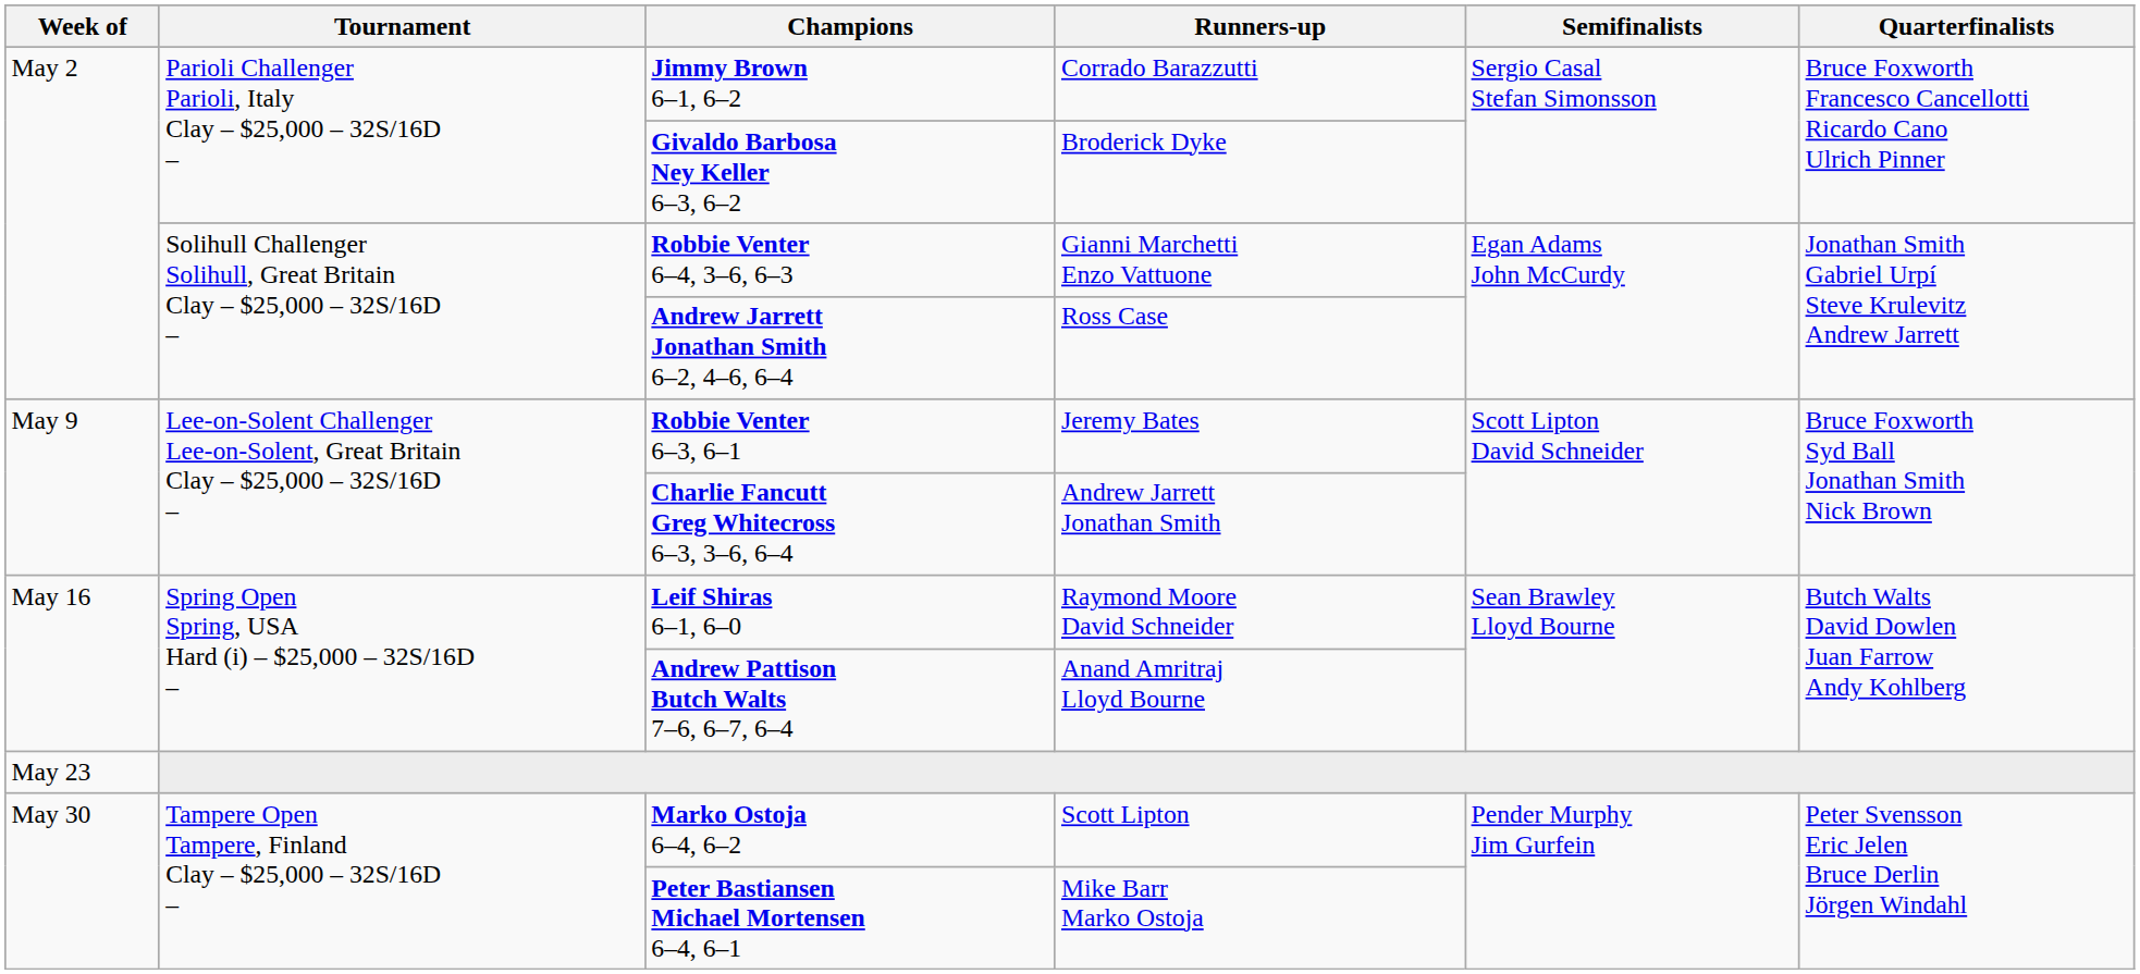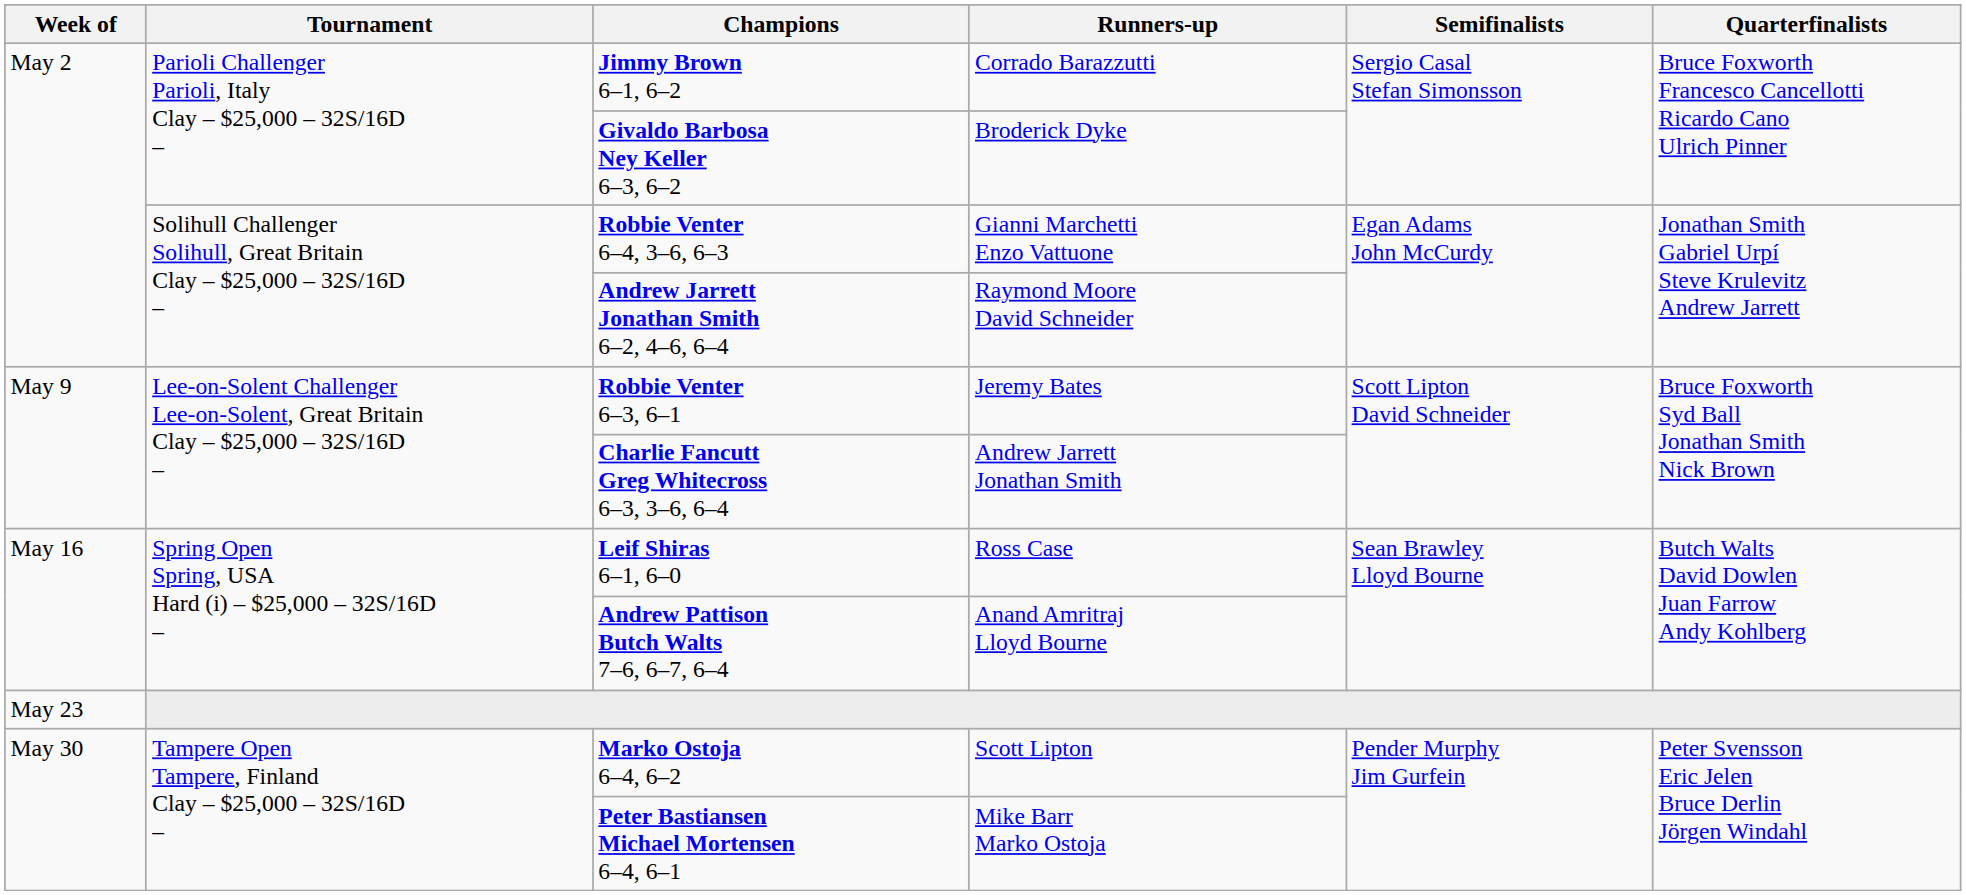 <table class="wikitable" style="font-size:85%;">
 <tr>
 <th width="75">Week of</th>
 <th width="250">Tournament</th>
 <th width="210">Champions</th>
 <th width="210">Runners-up</th>
 <th width="170">Semifinalists</th>
 <th width="170">Quarterfinalists</th>
 </tr>
 <tr valign="top">
 <td rowspan="4">May 2</td>
 <td rowspan="2"><a href='#'>Parioli Challenger</a><br> <a href='#'>Parioli</a>, Italy<br>Clay – $25,000 – 32S/16D<br>  – </td>
 <td> <strong><a href='#'>Jimmy Brown</a></strong> <br>6–1, 6–2</td>
 <td> <a href='#'>Corrado Barazzutti</a></td>
 <td rowspan="2"> <a href='#'>Sergio Casal</a> <br>  <a href='#'>Stefan Simonsson</a></td>
 <td rowspan="2"> <a href='#'>Bruce Foxworth</a> <br> <a href='#'>Francesco Cancellotti</a> <br> <a href='#'>Ricardo Cano</a> <br>  <a href='#'>Ulrich Pinner</a></td>
 </tr>
 <tr valign="top">
 <td> <strong><a href='#'>Givaldo Barbosa</a></strong> <br> <strong><a href='#'>Ney Keller</a></strong><br>6–3, 6–2</td>
 <td> <a href='#'>Broderick Dyke</a></td>
 </tr>
 <tr valign="top">
 <td rowspan="2">Solihull Challenger<br> <a href='#'>Solihull</a>, Great Britain<br>Clay – $25,000 – 32S/16D<br>  – </td>
 <td> <strong><a href='#'>Robbie Venter</a></strong> <br>6–4, 3–6, 6–3</td>
 <td> <a href='#'>Gianni Marchetti</a> <br>  <a href='#'>Enzo Vattuone</a></td>
 <td rowspan="2"> <a href='#'>Egan Adams</a> <br>  <a href='#'>John McCurdy</a></td>
 <td rowspan="2"> <a href='#'>Jonathan Smith</a> <br> <a href='#'>Gabriel Urpí</a> <br> <a href='#'>Steve Krulevitz</a> <br>  <a href='#'>Andrew Jarrett</a></td>
 </tr>
 <tr valign="top">
 <td> <strong><a href='#'>Andrew Jarrett</a></strong> <br> <strong><a href='#'>Jonathan Smith</a></strong><br>6–2, 4–6, 6–4</td>
-<td> <a href='#'>Ross Case</a></td>
+<td> <a href='#'>Raymond Moore</a> <br>  <a href='#'>David Schneider</a></td>
 </tr>
 <tr valign="top">
 <td rowspan="2">May 9</td>
 <td rowspan="2"><a href='#'>Lee-on-Solent Challenger</a><br> <a href='#'>Lee-on-Solent</a>, Great Britain<br>Clay – $25,000 – 32S/16D<br>  – </td>
 <td> <strong><a href='#'>Robbie Venter</a></strong> <br>6–3, 6–1</td>
 <td> <a href='#'>Jeremy Bates</a></td>
 <td rowspan="2"> <a href='#'>Scott Lipton</a> <br>  <a href='#'>David Schneider</a></td>
 <td rowspan="2"> <a href='#'>Bruce Foxworth</a> <br> <a href='#'>Syd Ball</a> <br> <a href='#'>Jonathan Smith</a> <br>  <a href='#'>Nick Brown</a></td>
 </tr>
 <tr valign="top">
 <td> <strong><a href='#'>Charlie Fancutt</a></strong> <br> <strong><a href='#'>Greg Whitecross</a></strong><br>6–3, 3–6, 6–4</td>
 <td> <a href='#'>Andrew Jarrett</a> <br>  <a href='#'>Jonathan Smith</a></td>
 </tr>
 <tr valign="top">
 <td rowspan="2">May 16</td>
 <td rowspan="2"><a href='#'>Spring Open</a><br> <a href='#'>Spring</a>, USA<br>Hard (i) – $25,000 – 32S/16D<br>  – </td>
 <td> <strong><a href='#'>Leif Shiras</a></strong> <br>6–1, 6–0</td>
-<td> <a href='#'>Raymond Moore</a> <br>  <a href='#'>David Schneider</a></td>
+<td> <a href='#'>Ross Case</a></td>
 <td rowspan="2"> <a href='#'>Sean Brawley</a> <br>  <a href='#'>Lloyd Bourne</a></td>
 <td rowspan="2"> <a href='#'>Butch Walts</a> <br> <a href='#'>David Dowlen</a> <br> <a href='#'>Juan Farrow</a> <br>  <a href='#'>Andy Kohlberg</a></td>
 </tr>
 <tr valign="top">
 <td> <strong><a href='#'>Andrew Pattison</a></strong> <br> <strong><a href='#'>Butch Walts</a></strong><br>7–6, 6–7, 6–4</td>
 <td> <a href='#'>Anand Amritraj</a> <br>  <a href='#'>Lloyd Bourne</a></td>
 </tr>
 <tr valign="top">
 <td rowspan="1">May 23</td>
 <td colspan="5" bgcolor="#ededed"></td>
 </tr>
 <tr valign="top">
 <td rowspan="2">May 30</td>
 <td rowspan="2"><a href='#'>Tampere Open</a><br> <a href='#'>Tampere</a>, Finland<br>Clay – $25,000 – 32S/16D<br>  – </td>
 <td> <strong><a href='#'>Marko Ostoja</a></strong> <br>6–4, 6–2</td>
 <td> <a href='#'>Scott Lipton</a></td>
 <td rowspan="2"> <a href='#'>Pender Murphy</a> <br>  <a href='#'>Jim Gurfein</a></td>
 <td rowspan="2"> <a href='#'>Peter Svensson</a> <br> <a href='#'>Eric Jelen</a> <br> <a href='#'>Bruce Derlin</a> <br>  <a href='#'>Jörgen Windahl</a></td>
 </tr>
 <tr valign="top">
 <td> <strong><a href='#'>Peter Bastiansen</a></strong> <br> <strong><a href='#'>Michael Mortensen</a></strong><br>6–4, 6–1</td>
 <td> <a href='#'>Mike Barr</a> <br>  <a href='#'>Marko Ostoja</a></td>
 </tr>
 </table>
